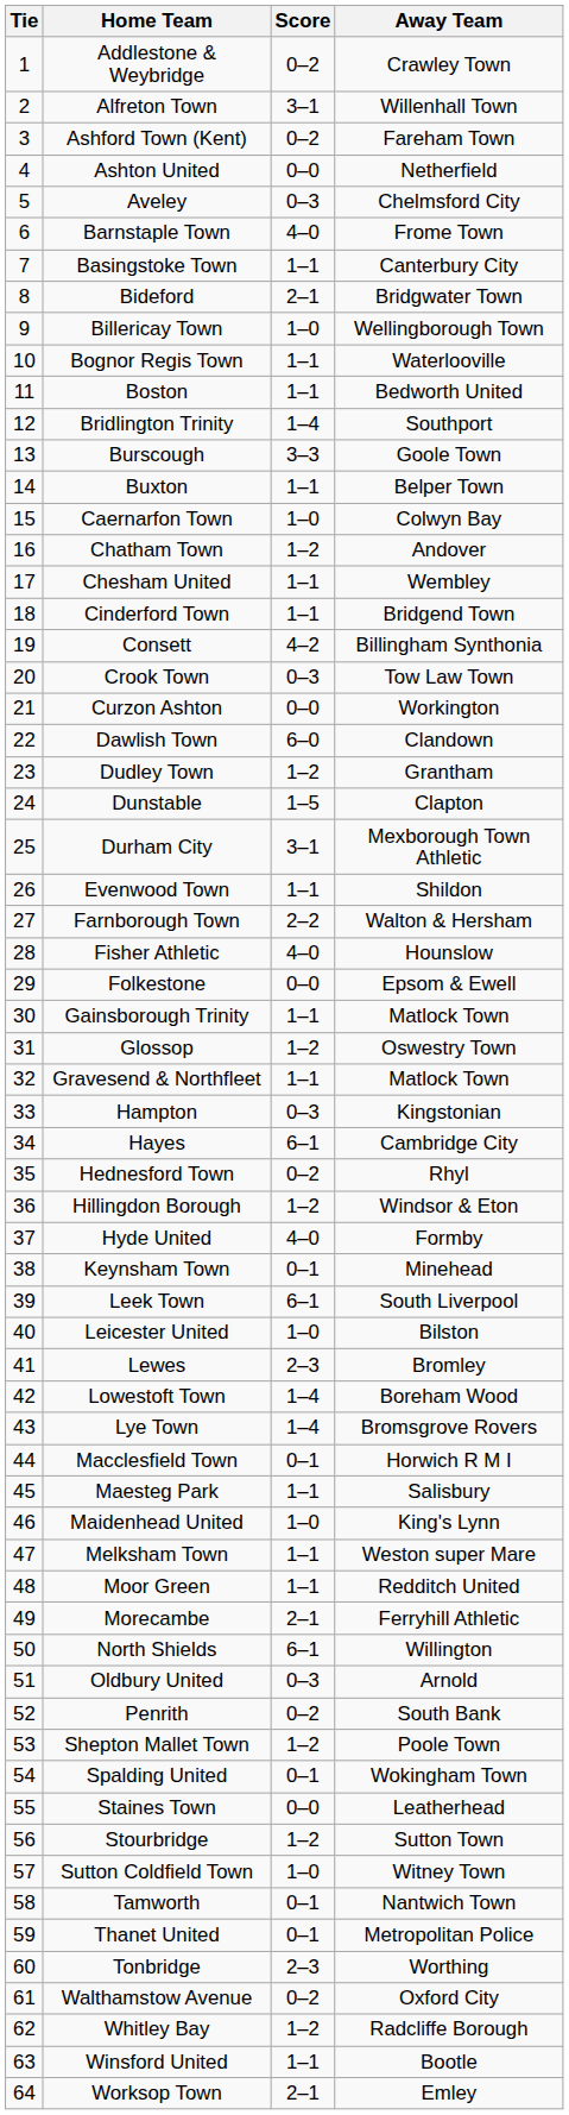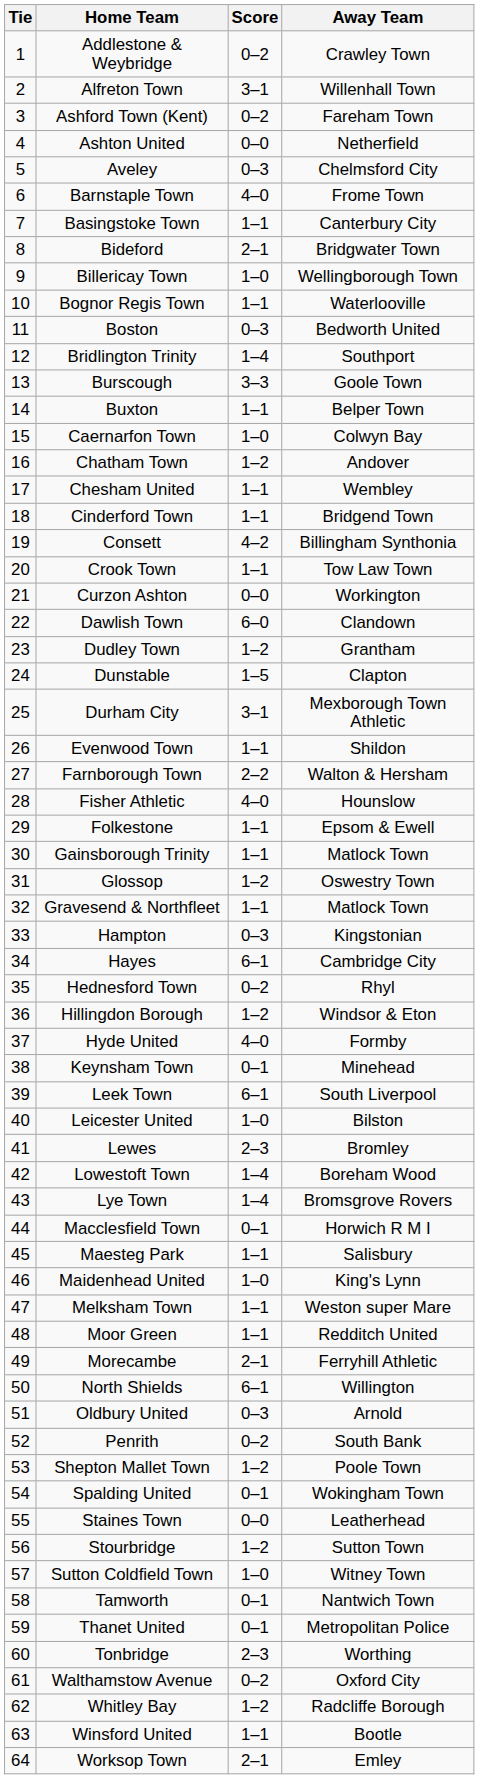 <table class="wikitable" style="text-align:center;">
 <tr>
 <th width=20>Tie</th>
 <th width=175>Home Team</th>
 <th width=20>Score</th>
 <th width=175>Away Team</th>
 </tr>
 <tr>
 <td>1</td>
 <td>Addlestone & Weybridge</td>
 <td>0–2</td>
 <td>Crawley Town</td>
 </tr>
 <tr>
 <td>2</td>
 <td>Alfreton Town</td>
 <td>3–1</td>
 <td>Willenhall Town</td>
 </tr>
 <tr>
 <td>3</td>
 <td>Ashford Town (Kent)</td>
 <td>0–2</td>
 <td>Fareham Town</td>
 </tr>
 <tr>
 <td>4</td>
 <td>Ashton United</td>
 <td>0–0</td>
 <td>Netherfield</td>
 </tr>
 <tr>
 <td>5</td>
 <td>Aveley</td>
 <td>0–3</td>
 <td>Chelmsford City</td>
 </tr>
 <tr>
 <td>6</td>
 <td>Barnstaple Town</td>
 <td>4–0</td>
 <td>Frome Town</td>
 </tr>
 <tr>
 <td>7</td>
 <td>Basingstoke Town</td>
 <td>1–1</td>
 <td>Canterbury City</td>
 </tr>
 <tr>
 <td>8</td>
 <td>Bideford</td>
 <td>2–1</td>
 <td>Bridgwater Town</td>
 </tr>
 <tr>
 <td>9</td>
 <td>Billericay Town</td>
 <td>1–0</td>
 <td>Wellingborough Town</td>
 </tr>
 <tr>
 <td>10</td>
 <td>Bognor Regis Town</td>
 <td>1–1</td>
 <td>Waterlooville</td>
 </tr>
 <tr>
 <td>11</td>
 <td>Boston</td>
-<td>1–1</td>
+<td>0–3</td>
 <td>Bedworth United</td>
 </tr>
 <tr>
 <td>12</td>
 <td>Bridlington Trinity</td>
 <td>1–4</td>
 <td>Southport</td>
 </tr>
 <tr>
 <td>13</td>
 <td>Burscough</td>
 <td>3–3</td>
 <td>Goole Town</td>
 </tr>
 <tr>
 <td>14</td>
 <td>Buxton</td>
 <td>1–1</td>
 <td>Belper Town</td>
 </tr>
 <tr>
 <td>15</td>
 <td>Caernarfon Town</td>
 <td>1–0</td>
 <td>Colwyn Bay</td>
 </tr>
 <tr>
 <td>16</td>
 <td>Chatham Town</td>
 <td>1–2</td>
 <td>Andover</td>
 </tr>
 <tr>
 <td>17</td>
 <td>Chesham United</td>
 <td>1–1</td>
 <td>Wembley</td>
 </tr>
 <tr>
 <td>18</td>
 <td>Cinderford Town</td>
 <td>1–1</td>
 <td>Bridgend Town</td>
 </tr>
 <tr>
 <td>19</td>
 <td>Consett</td>
 <td>4–2</td>
 <td>Billingham Synthonia</td>
 </tr>
 <tr>
 <td>20</td>
 <td>Crook Town</td>
-<td>0–3</td>
+<td>1–1</td>
 <td>Tow Law Town</td>
 </tr>
 <tr>
 <td>21</td>
 <td>Curzon Ashton</td>
 <td>0–0</td>
 <td>Workington</td>
 </tr>
 <tr>
 <td>22</td>
 <td>Dawlish Town</td>
 <td>6–0</td>
 <td>Clandown</td>
 </tr>
 <tr>
 <td>23</td>
 <td>Dudley Town</td>
 <td>1–2</td>
 <td>Grantham</td>
 </tr>
 <tr>
 <td>24</td>
 <td>Dunstable</td>
 <td>1–5</td>
 <td>Clapton</td>
 </tr>
 <tr>
 <td>25</td>
 <td>Durham City</td>
 <td>3–1</td>
 <td>Mexborough Town Athletic</td>
 </tr>
 <tr>
 <td>26</td>
 <td>Evenwood Town</td>
 <td>1–1</td>
 <td>Shildon</td>
 </tr>
 <tr>
 <td>27</td>
 <td>Farnborough Town</td>
 <td>2–2</td>
 <td>Walton & Hersham</td>
 </tr>
 <tr>
 <td>28</td>
 <td>Fisher Athletic</td>
 <td>4–0</td>
 <td>Hounslow</td>
 </tr>
 <tr>
 <td>29</td>
 <td>Folkestone</td>
-<td>0–0</td>
+<td>1–1</td>
 <td>Epsom & Ewell</td>
 </tr>
 <tr>
 <td>30</td>
 <td>Gainsborough Trinity</td>
 <td>1–1</td>
 <td>Matlock Town</td>
 </tr>
 <tr>
 <td>31</td>
 <td>Glossop</td>
 <td>1–2</td>
 <td>Oswestry Town</td>
 </tr>
 <tr>
 <td>32</td>
 <td>Gravesend & Northfleet</td>
 <td>1–1</td>
 <td>Matlock Town</td>
 </tr>
 <tr>
 <td>33</td>
 <td>Hampton</td>
 <td>0–3</td>
 <td>Kingstonian</td>
 </tr>
 <tr>
 <td>34</td>
 <td>Hayes</td>
 <td>6–1</td>
 <td>Cambridge City</td>
 </tr>
 <tr>
 <td>35</td>
 <td>Hednesford Town</td>
 <td>0–2</td>
 <td>Rhyl</td>
 </tr>
 <tr>
 <td>36</td>
 <td>Hillingdon Borough</td>
 <td>1–2</td>
 <td>Windsor & Eton</td>
 </tr>
 <tr>
 <td>37</td>
 <td>Hyde United</td>
 <td>4–0</td>
 <td>Formby</td>
 </tr>
 <tr>
 <td>38</td>
 <td>Keynsham Town</td>
 <td>0–1</td>
 <td>Minehead</td>
 </tr>
 <tr>
 <td>39</td>
 <td>Leek Town</td>
 <td>6–1</td>
 <td>South Liverpool</td>
 </tr>
 <tr>
 <td>40</td>
 <td>Leicester United</td>
 <td>1–0</td>
 <td>Bilston</td>
 </tr>
 <tr>
 <td>41</td>
 <td>Lewes</td>
 <td>2–3</td>
 <td>Bromley</td>
 </tr>
 <tr>
 <td>42</td>
 <td>Lowestoft Town</td>
 <td>1–4</td>
 <td>Boreham Wood</td>
 </tr>
 <tr>
 <td>43</td>
 <td>Lye Town</td>
 <td>1–4</td>
 <td>Bromsgrove Rovers</td>
 </tr>
 <tr>
 <td>44</td>
 <td>Macclesfield Town</td>
 <td>0–1</td>
 <td>Horwich R M I</td>
 </tr>
 <tr>
 <td>45</td>
 <td>Maesteg Park</td>
 <td>1–1</td>
 <td>Salisbury</td>
 </tr>
 <tr>
 <td>46</td>
 <td>Maidenhead United</td>
 <td>1–0</td>
 <td>King's Lynn</td>
 </tr>
 <tr>
 <td>47</td>
 <td>Melksham Town</td>
 <td>1–1</td>
 <td>Weston super Mare</td>
 </tr>
 <tr>
 <td>48</td>
 <td>Moor Green</td>
 <td>1–1</td>
 <td>Redditch United</td>
 </tr>
 <tr>
 <td>49</td>
 <td>Morecambe</td>
 <td>2–1</td>
 <td>Ferryhill Athletic</td>
 </tr>
 <tr>
 <td>50</td>
 <td>North Shields</td>
 <td>6–1</td>
 <td>Willington</td>
 </tr>
 <tr>
 <td>51</td>
 <td>Oldbury United</td>
 <td>0–3</td>
 <td>Arnold</td>
 </tr>
 <tr>
 <td>52</td>
 <td>Penrith</td>
 <td>0–2</td>
 <td>South Bank</td>
 </tr>
 <tr>
 <td>53</td>
 <td>Shepton Mallet Town</td>
 <td>1–2</td>
 <td>Poole Town</td>
 </tr>
 <tr>
 <td>54</td>
 <td>Spalding United</td>
 <td>0–1</td>
 <td>Wokingham Town</td>
 </tr>
 <tr>
 <td>55</td>
 <td>Staines Town</td>
 <td>0–0</td>
 <td>Leatherhead</td>
 </tr>
 <tr>
 <td>56</td>
 <td>Stourbridge</td>
 <td>1–2</td>
 <td>Sutton Town</td>
 </tr>
 <tr>
 <td>57</td>
 <td>Sutton Coldfield Town</td>
 <td>1–0</td>
 <td>Witney Town</td>
 </tr>
 <tr>
 <td>58</td>
 <td>Tamworth</td>
 <td>0–1</td>
 <td>Nantwich Town</td>
 </tr>
 <tr>
 <td>59</td>
 <td>Thanet United</td>
 <td>0–1</td>
 <td>Metropolitan Police</td>
 </tr>
 <tr>
 <td>60</td>
 <td>Tonbridge</td>
 <td>2–3</td>
 <td>Worthing</td>
 </tr>
 <tr>
 <td>61</td>
 <td>Walthamstow Avenue</td>
 <td>0–2</td>
 <td>Oxford City</td>
 </tr>
 <tr>
 <td>62</td>
 <td>Whitley Bay</td>
 <td>1–2</td>
 <td>Radcliffe Borough</td>
 </tr>
 <tr>
 <td>63</td>
 <td>Winsford United</td>
 <td>1–1</td>
 <td>Bootle</td>
 </tr>
 <tr>
 <td>64</td>
 <td>Worksop Town</td>
 <td>2–1</td>
 <td>Emley</td>
 </tr>
 </table>
